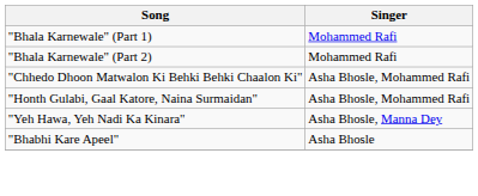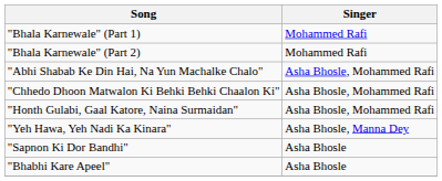 <table class="wikitable">
 <tr>
 <th>Song</th>
 <th>Singer</th>
 </tr>
 <tr>
 <td>"Bhala Karnewale" (Part 1)</td>
 <td><a href='#'>Mohammed Rafi</a></td>
 </tr>
 <tr>
 <td>"Bhala Karnewale" (Part 2)</td>
 <td>Mohammed Rafi</td>
 </tr>
 <tr>
+<td>"Abhi Shabab Ke Din Hai, Na Yun Machalke Chalo"</td>
+<td><a href='#'>Asha Bhosle</a>, Mohammed Rafi</td>
+</tr>
+<tr>
 <td>"Chhedo Dhoon Matwalon Ki Behki Behki Chaalon Ki"</td>
 <td>Asha Bhosle, Mohammed Rafi</td>
 </tr>
 <tr>
 <td>"Honth Gulabi, Gaal Katore, Naina Surmaidan"</td>
 <td>Asha Bhosle, Mohammed Rafi</td>
 </tr>
 <tr>
 <td>"Yeh Hawa, Yeh Nadi Ka Kinara"</td>
 <td>Asha Bhosle, <a href='#'>Manna Dey</a></td>
 </tr>
 <tr>
+<td>"Sapnon Ki Dor Bandhi"</td>
+<td>Asha Bhosle</td>
+</tr>
+<tr>
 <td>"Bhabhi Kare Apeel"</td>
 <td>Asha Bhosle</td>
 </tr>
 <tr>
 </tr>
 </table>
